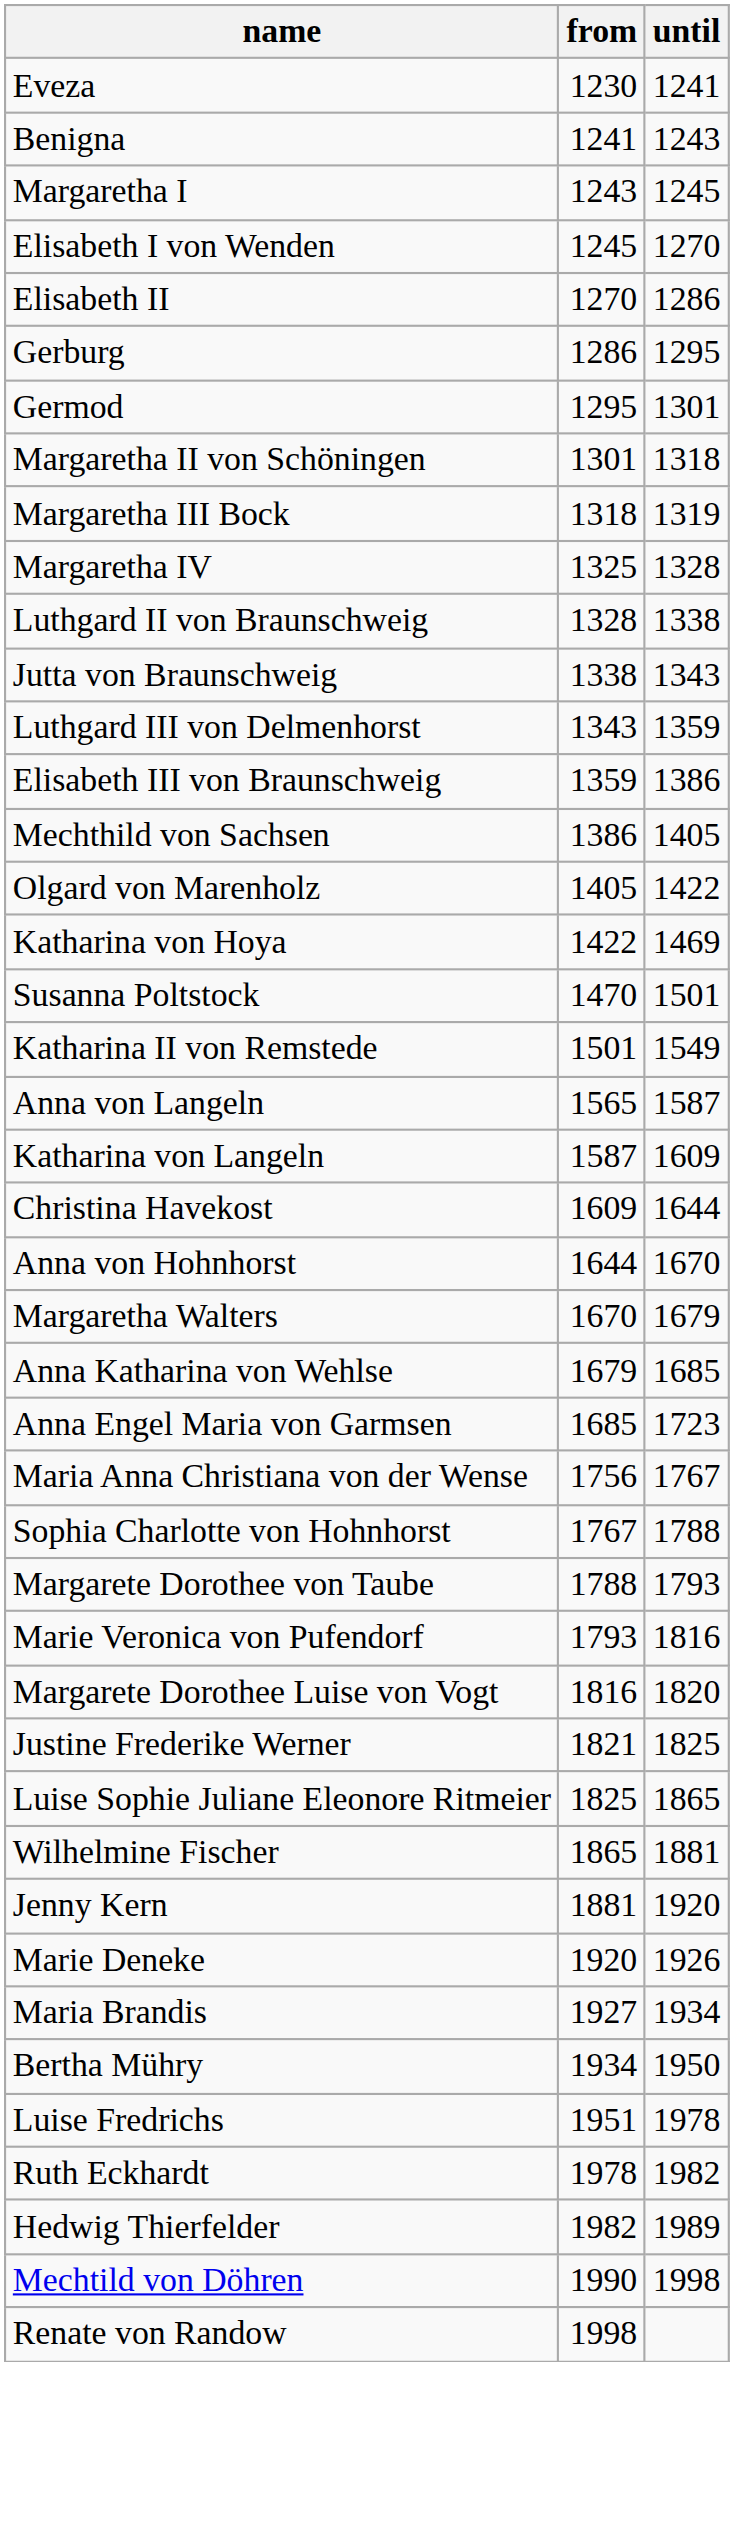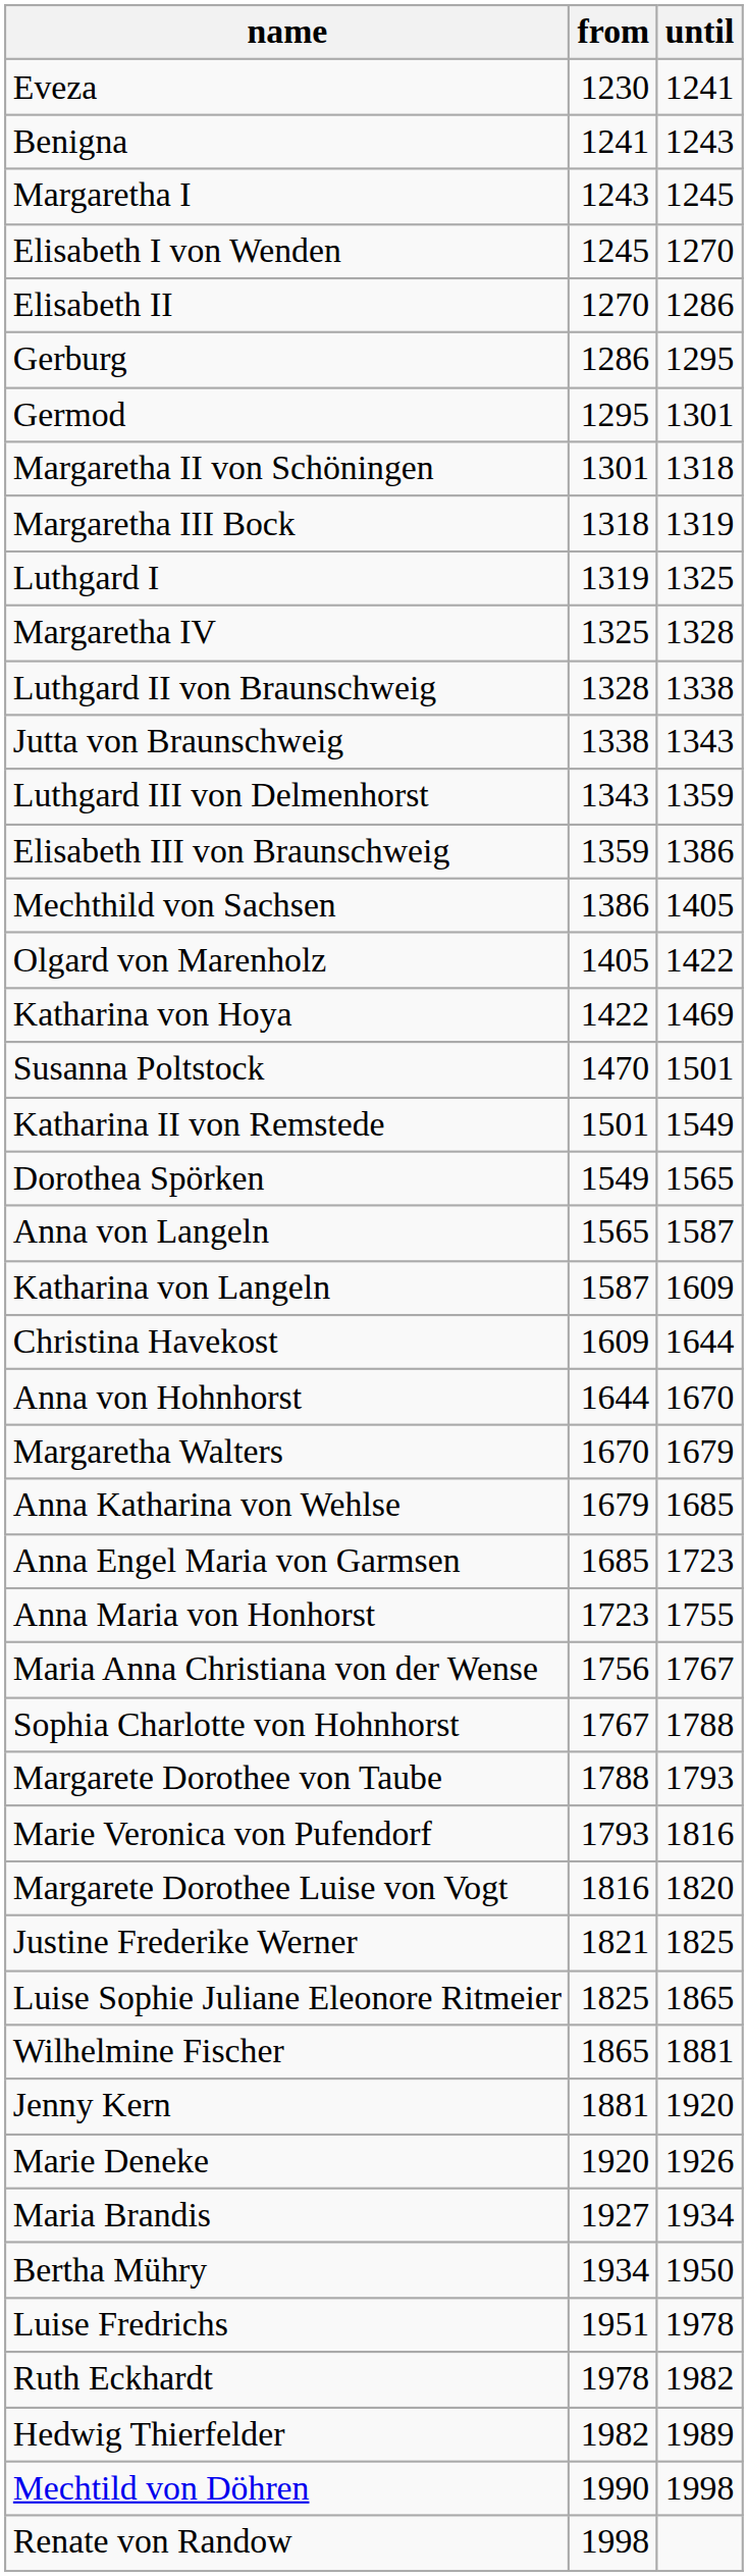 <table class="wikitable">
 <tr>
 <th bgcolor="silver">name</th>
 <th bgcolor="silver">from</th>
 <th bgcolor="silver">until</th>
 </tr>
 <tr>
 <td>Eveza</td>
 <td align="right">1230</td>
 <td align="right">1241</td>
 </tr>
 <tr>
 <td>Benigna</td>
 <td align="right">1241</td>
 <td align="right">1243</td>
 </tr>
 <tr>
 <td>Margaretha I</td>
 <td align="right">1243</td>
 <td align="right">1245</td>
 </tr>
 <tr>
 <td>Elisabeth I von Wenden</td>
 <td align="right">1245</td>
 <td align="right">1270</td>
 </tr>
 <tr>
 <td>Elisabeth II</td>
 <td align="right">1270</td>
 <td align="right">1286</td>
 </tr>
 <tr>
 <td>Gerburg</td>
 <td align="right">1286</td>
 <td align="right">1295</td>
 </tr>
 <tr>
 <td>Germod</td>
 <td align="right">1295</td>
 <td align="right">1301</td>
 </tr>
 <tr>
 <td>Margaretha II von Schöningen</td>
 <td align="right">1301</td>
 <td align="right">1318</td>
 </tr>
 <tr>
 <td>Margaretha III Bock</td>
 <td align="right">1318</td>
 <td align="right">1319</td>
 </tr>
 <tr>
+<td>Luthgard I</td>
+<td align="right">1319</td>
+<td align="right">1325</td>
+</tr>
+<tr>
 <td>Margaretha IV</td>
 <td align="right">1325</td>
 <td align="right">1328</td>
 </tr>
 <tr>
 <td>Luthgard II von Braunschweig</td>
 <td align="right">1328</td>
 <td align="right">1338</td>
 </tr>
 <tr>
 <td>Jutta von Braunschweig</td>
 <td align="right">1338</td>
 <td align="right">1343</td>
 </tr>
 <tr>
 <td>Luthgard III von Delmenhorst</td>
 <td align="right">1343</td>
 <td align="right">1359</td>
 </tr>
 <tr>
 <td>Elisabeth III von Braunschweig</td>
 <td align="right">1359</td>
 <td align="right">1386</td>
 </tr>
 <tr>
 <td>Mechthild von Sachsen</td>
 <td align="right">1386</td>
 <td align="right">1405</td>
 </tr>
 <tr>
 <td>Olgard von Marenholz</td>
 <td align="right">1405</td>
 <td align="right">1422</td>
 </tr>
 <tr>
 <td>Katharina von Hoya</td>
 <td align="right">1422</td>
 <td align="right">1469</td>
 </tr>
 <tr>
 <td>Susanna Poltstock</td>
 <td align="right">1470</td>
 <td align="right">1501</td>
 </tr>
 <tr>
 <td>Katharina II von Remstede</td>
 <td align="right">1501</td>
 <td align="right">1549</td>
 </tr>
 <tr>
+<td>Dorothea Spörken</td>
+<td align="right">1549</td>
+<td align="right">1565</td>
+</tr>
+<tr>
 <td>Anna von Langeln</td>
 <td align="right">1565</td>
 <td align="right">1587</td>
 </tr>
 <tr>
 <td>Katharina von Langeln</td>
 <td align="right">1587</td>
 <td align="right">1609</td>
 </tr>
 <tr>
 <td>Christina Havekost</td>
 <td align="right">1609</td>
 <td align="right">1644</td>
 </tr>
 <tr>
 <td>Anna von Hohnhorst</td>
 <td align="right">1644</td>
 <td align="right">1670</td>
 </tr>
 <tr>
 <td>Margaretha Walters</td>
 <td align="right">1670</td>
 <td align="right">1679</td>
 </tr>
 <tr>
 <td>Anna Katharina von Wehlse</td>
 <td align="right">1679</td>
 <td align="right">1685</td>
 </tr>
 <tr>
 <td>Anna Engel Maria von Garmsen</td>
 <td align="right">1685</td>
 <td align="right">1723</td>
+</tr>
+<tr>
+<td>Anna Maria von Honhorst</td>
+<td align="right">1723</td>
+<td align="right">1755</td>
 </tr>
 <tr>
 <td>Maria Anna Christiana von der Wense</td>
 <td align="right">1756</td>
 <td align="right">1767</td>
 </tr>
 <tr>
 <td>Sophia Charlotte von Hohnhorst</td>
 <td align="right">1767</td>
 <td align="right">1788</td>
 </tr>
 <tr>
 <td>Margarete Dorothee von Taube</td>
 <td align="right">1788</td>
 <td align="right">1793</td>
 </tr>
 <tr>
 <td>Marie Veronica von Pufendorf</td>
 <td align="right">1793</td>
 <td align="right">1816</td>
 </tr>
 <tr>
 <td>Margarete Dorothee Luise von Vogt</td>
 <td align="right">1816</td>
 <td align="right">1820</td>
 </tr>
 <tr>
 <td>Justine Frederike Werner</td>
 <td align="right">1821</td>
 <td align="right">1825</td>
 </tr>
 <tr>
 <td>Luise Sophie Juliane Eleonore Ritmeier</td>
 <td align="right">1825</td>
 <td align="right">1865</td>
 </tr>
 <tr>
 <td>Wilhelmine Fischer</td>
 <td align="right">1865</td>
 <td align="right">1881</td>
 </tr>
 <tr>
 <td>Jenny Kern</td>
 <td align="right">1881</td>
 <td align="right">1920</td>
 </tr>
 <tr>
 <td>Marie Deneke</td>
 <td align="right">1920</td>
 <td align="right">1926</td>
 </tr>
 <tr>
 <td>Maria Brandis</td>
 <td align="right">1927</td>
 <td align="right">1934</td>
 </tr>
 <tr>
 <td>Bertha Mühry</td>
 <td align="right">1934</td>
 <td align="right">1950</td>
 </tr>
 <tr>
 <td>Luise Fredrichs</td>
 <td align="right">1951</td>
 <td align="right">1978</td>
 </tr>
 <tr>
 <td>Ruth Eckhardt</td>
 <td align="right">1978</td>
 <td align="right">1982</td>
 </tr>
 <tr>
 <td>Hedwig Thierfelder</td>
 <td align="right">1982</td>
 <td align="right">1989</td>
 </tr>
 <tr>
 <td><a href='#'>Mechtild von Döhren</a></td>
 <td align="right">1990</td>
 <td align="right">1998</td>
 </tr>
 <tr>
 <td>Renate von Randow</td>
 <td align="right">1998</td>
 <td align="right"></td>
 </tr>
 <tr>
 </tr>
 </table>
